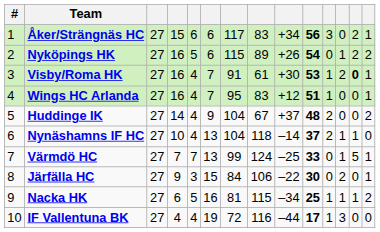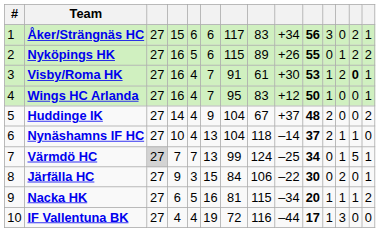 <table class="wikitable sortable">
 <tr>
 <th>#</th>
 <th>Team</th>
 <th></th>
 <th></th>
 <th></th>
 <th></th>
 <th></th>
 <th></th>
 <th></th>
 <th></th>
 <th></th>
 <th></th>
 <th></th>
 <th></th>
 </tr>
 <tr style="background: #D0F0C0;">
 <td>1</td>
 <td><strong><a href='#'>Åker/Strängnäs HC</a></strong></td>
 <td style="text-align: center;">27</td>
 <td style="text-align: center;">15</td>
 <td style="text-align: center;">6</td>
 <td style="text-align: center;">6</td>
 <td style="text-align: center;">117</td>
 <td style="text-align: center;">83</td>
 <td style="text-align: center;">+34</td>
 <td style="text-align: center;"><strong>56</strong></td>
 <td style="text-align: center;">3</td>
 <td style="text-align: center;">0</td>
 <td style="text-align: center;">2</td>
 <td style="text-align: center;">1</td>
 </tr>
 <tr style="background: #D0F0C0;">
 <td>2</td>
 <td><strong><a href='#'>Nyköpings HK</a></strong></td>
 <td style="text-align: center;">27</td>
 <td style="text-align: center;">16</td>
 <td style="text-align: center;">5</td>
 <td style="text-align: center;">6</td>
 <td style="text-align: center;">115</td>
 <td style="text-align: center;">89</td>
 <td style="text-align: center;">+26</td>
-<td style="text-align: center;"><strong>54</strong></td>
+<td style="text-align: center;"><strong>55</strong></td>
 <td style="text-align: center;">0</td>
 <td style="text-align: center;">1</td>
 <td style="text-align: center;">2</td>
 <td style="text-align: center;">2</td>
 </tr>
 <tr style="background: #D0F0C0;">
 <td>3</td>
 <td><strong><a href='#'>Visby/Roma HK</a></strong></td>
 <td style="text-align: center;">27</td>
 <td style="text-align: center;">16</td>
 <td style="text-align: center;">4</td>
 <td style="text-align: center;">7</td>
 <td style="text-align: center;">91</td>
 <td style="text-align: center;">61</td>
 <td style="text-align: center;">+30</td>
 <td style="text-align: center;"><strong>53</strong></td>
 <td style="text-align: center;">1</td>
 <td style="text-align: center;">2</td>
 <td style="text-align: center;"><strong>0</strong></td>
 <td style="text-align: center;">1</td>
 </tr>
 <tr style="background: #D0F0C0;">
 <td>4</td>
 <td><strong><a href='#'>Wings HC Arlanda</a></strong></td>
 <td style="text-align: center;">27</td>
 <td style="text-align: center;">16</td>
 <td style="text-align: center;">4</td>
 <td style="text-align: center;">7</td>
 <td style="text-align: center;">95</td>
 <td style="text-align: center;">83</td>
 <td style="text-align: center;">+12</td>
-<td style="text-align: center;"><strong>51</strong></td>
+<td style="text-align: center;"><strong>50</strong></td>
 <td style="text-align: center;">1</td>
 <td style="text-align: center;">0</td>
 <td style="text-align: center;">0</td>
 <td style="text-align: center;">1</td>
 </tr>
 <tr>
 <td>5</td>
 <td><strong><a href='#'>Huddinge IK</a></strong></td>
 <td style="text-align: center;">27</td>
 <td style="text-align: center;">14</td>
 <td style="text-align: center;">4</td>
 <td style="text-align: center;">9</td>
 <td style="text-align: center;">104</td>
 <td style="text-align: center;">67</td>
 <td style="text-align: center;">+37</td>
 <td style="text-align: center;"><strong>48</strong></td>
 <td style="text-align: center;">2</td>
 <td style="text-align: center;">0</td>
 <td style="text-align: center;">0</td>
 <td style="text-align: center;">2</td>
 </tr>
 <tr>
 <td>6</td>
 <td><strong><a href='#'>Nynäshamns IF HC</a></strong></td>
 <td style="text-align: center;">27</td>
 <td style="text-align: center;">10</td>
 <td style="text-align: center;">4</td>
 <td style="text-align: center;">13</td>
 <td style="text-align: center;">104</td>
 <td style="text-align: center;">118</td>
 <td style="text-align: center;">–14</td>
 <td style="text-align: center;"><strong>37</strong></td>
 <td style="text-align: center;">2</td>
 <td style="text-align: center;">1</td>
 <td style="text-align: center;">1</td>
 <td style="text-align: center;">0</td>
 </tr>
 <tr>
 <td>7</td>
 <td><strong><a href='#'>Värmdö HC</a></strong></td>
-<td style="text-align: center;">27</td>
+<td style="background: lightgrey; text-align: center;">27</td>
 <td style="text-align: center;">7</td>
 <td style="text-align: center;">7</td>
 <td style="text-align: center;">13</td>
 <td style="text-align: center;">99</td>
 <td style="text-align: center;">124</td>
 <td style="text-align: center;">–25</td>
-<td style="text-align: center;"><strong>33</strong></td>
+<td style="text-align: center;"><strong>34</strong></td>
 <td style="text-align: center;">0</td>
 <td style="text-align: center;">1</td>
 <td style="text-align: center;">5</td>
 <td style="text-align: center;">1</td>
 </tr>
 <tr>
 <td>8</td>
 <td><strong><a href='#'>Järfälla HC</a></strong></td>
 <td style="text-align: center;">27</td>
 <td style="text-align: center;">9</td>
 <td style="text-align: center;">3</td>
 <td style="text-align: center;">15</td>
 <td style="text-align: center;">84</td>
 <td style="text-align: center;">106</td>
 <td style="text-align: center;">–22</td>
 <td style="text-align: center;"><strong>30</strong></td>
 <td style="text-align: center;">0</td>
 <td style="text-align: center;">2</td>
 <td style="text-align: center;">0</td>
 <td style="text-align: center;">1</td>
 </tr>
 <tr>
 <td>9</td>
 <td><strong><a href='#'>Nacka HK</a></strong></td>
 <td style="text-align: center;">27</td>
 <td style="text-align: center;">6</td>
 <td style="text-align: center;">5</td>
 <td style="text-align: center;">16</td>
 <td style="text-align: center;">81</td>
 <td style="text-align: center;">115</td>
 <td style="text-align: center;">–34</td>
-<td style="text-align: center;"><strong>25</strong></td>
+<td style="text-align: center;"><strong>20</strong></td>
 <td style="text-align: center;">1</td>
 <td style="text-align: center;">1</td>
 <td style="text-align: center;">1</td>
 <td style="text-align: center;">2</td>
 </tr>
 <tr>
 <td>10</td>
 <td><strong><a href='#'>IF Vallentuna BK</a></strong></td>
 <td style="text-align: center;">27</td>
 <td style="text-align: center;">4</td>
 <td style="text-align: center;">4</td>
 <td style="text-align: center;">19</td>
 <td style="text-align: center;">72</td>
 <td style="text-align: center;">116</td>
 <td style="text-align: center;">–44</td>
 <td style="text-align: center;"><strong>17</strong></td>
 <td style="text-align: center;">1</td>
 <td style="text-align: center;">3</td>
 <td style="text-align: center;">0</td>
 <td style="text-align: center;">0</td>
 </tr>
 </table>
